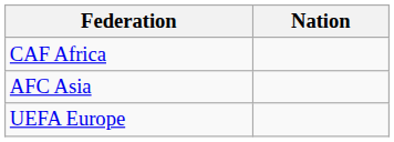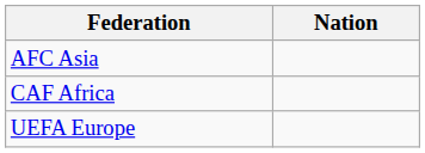 <table class="wikitable" style="width:300px;">
 <tr>
 <th>Federation</th>
 <th>Nation</th>
 </tr>
 <tr>
+<td><a href='#'>AFC Asia</a></td>
+<td></td>
+</tr>
+<tr>
 <td><a href='#'>CAF Africa</a></td>
 <td> <em></em></td>
-</tr>
-<tr>
-<td><a href='#'>AFC Asia</a></td>
-<td></td>
 </tr>
 <tr>
 <td><a href='#'>UEFA Europe</a></td>
 <td></td>
 </tr>
 </table>
